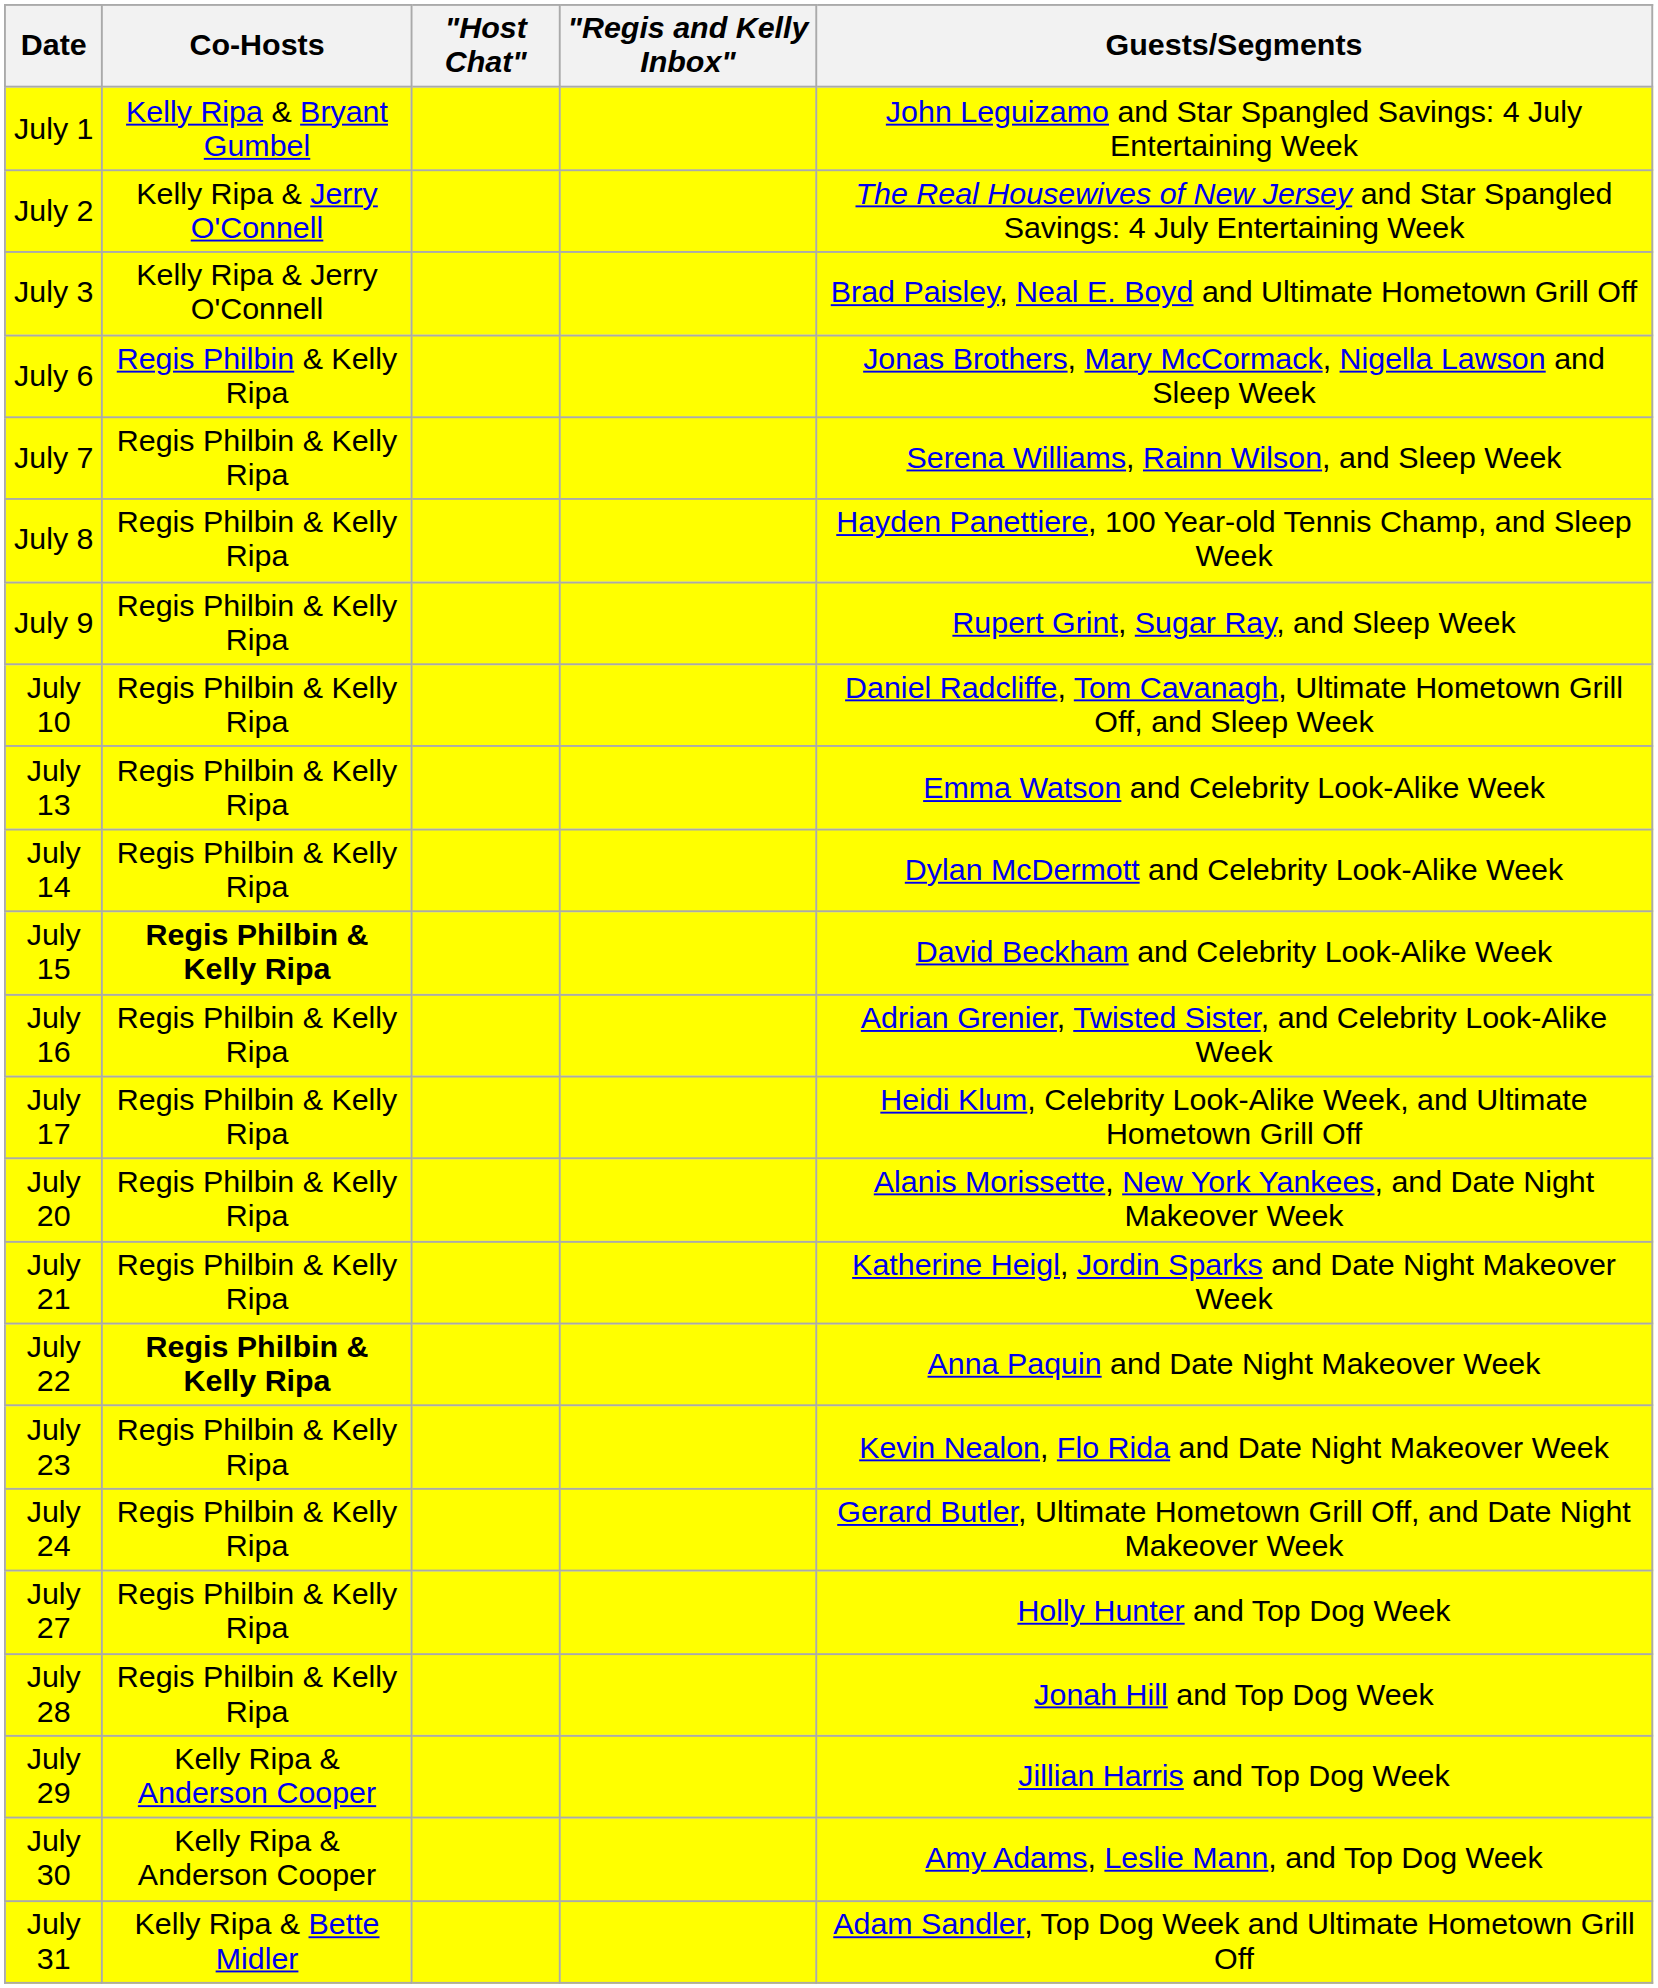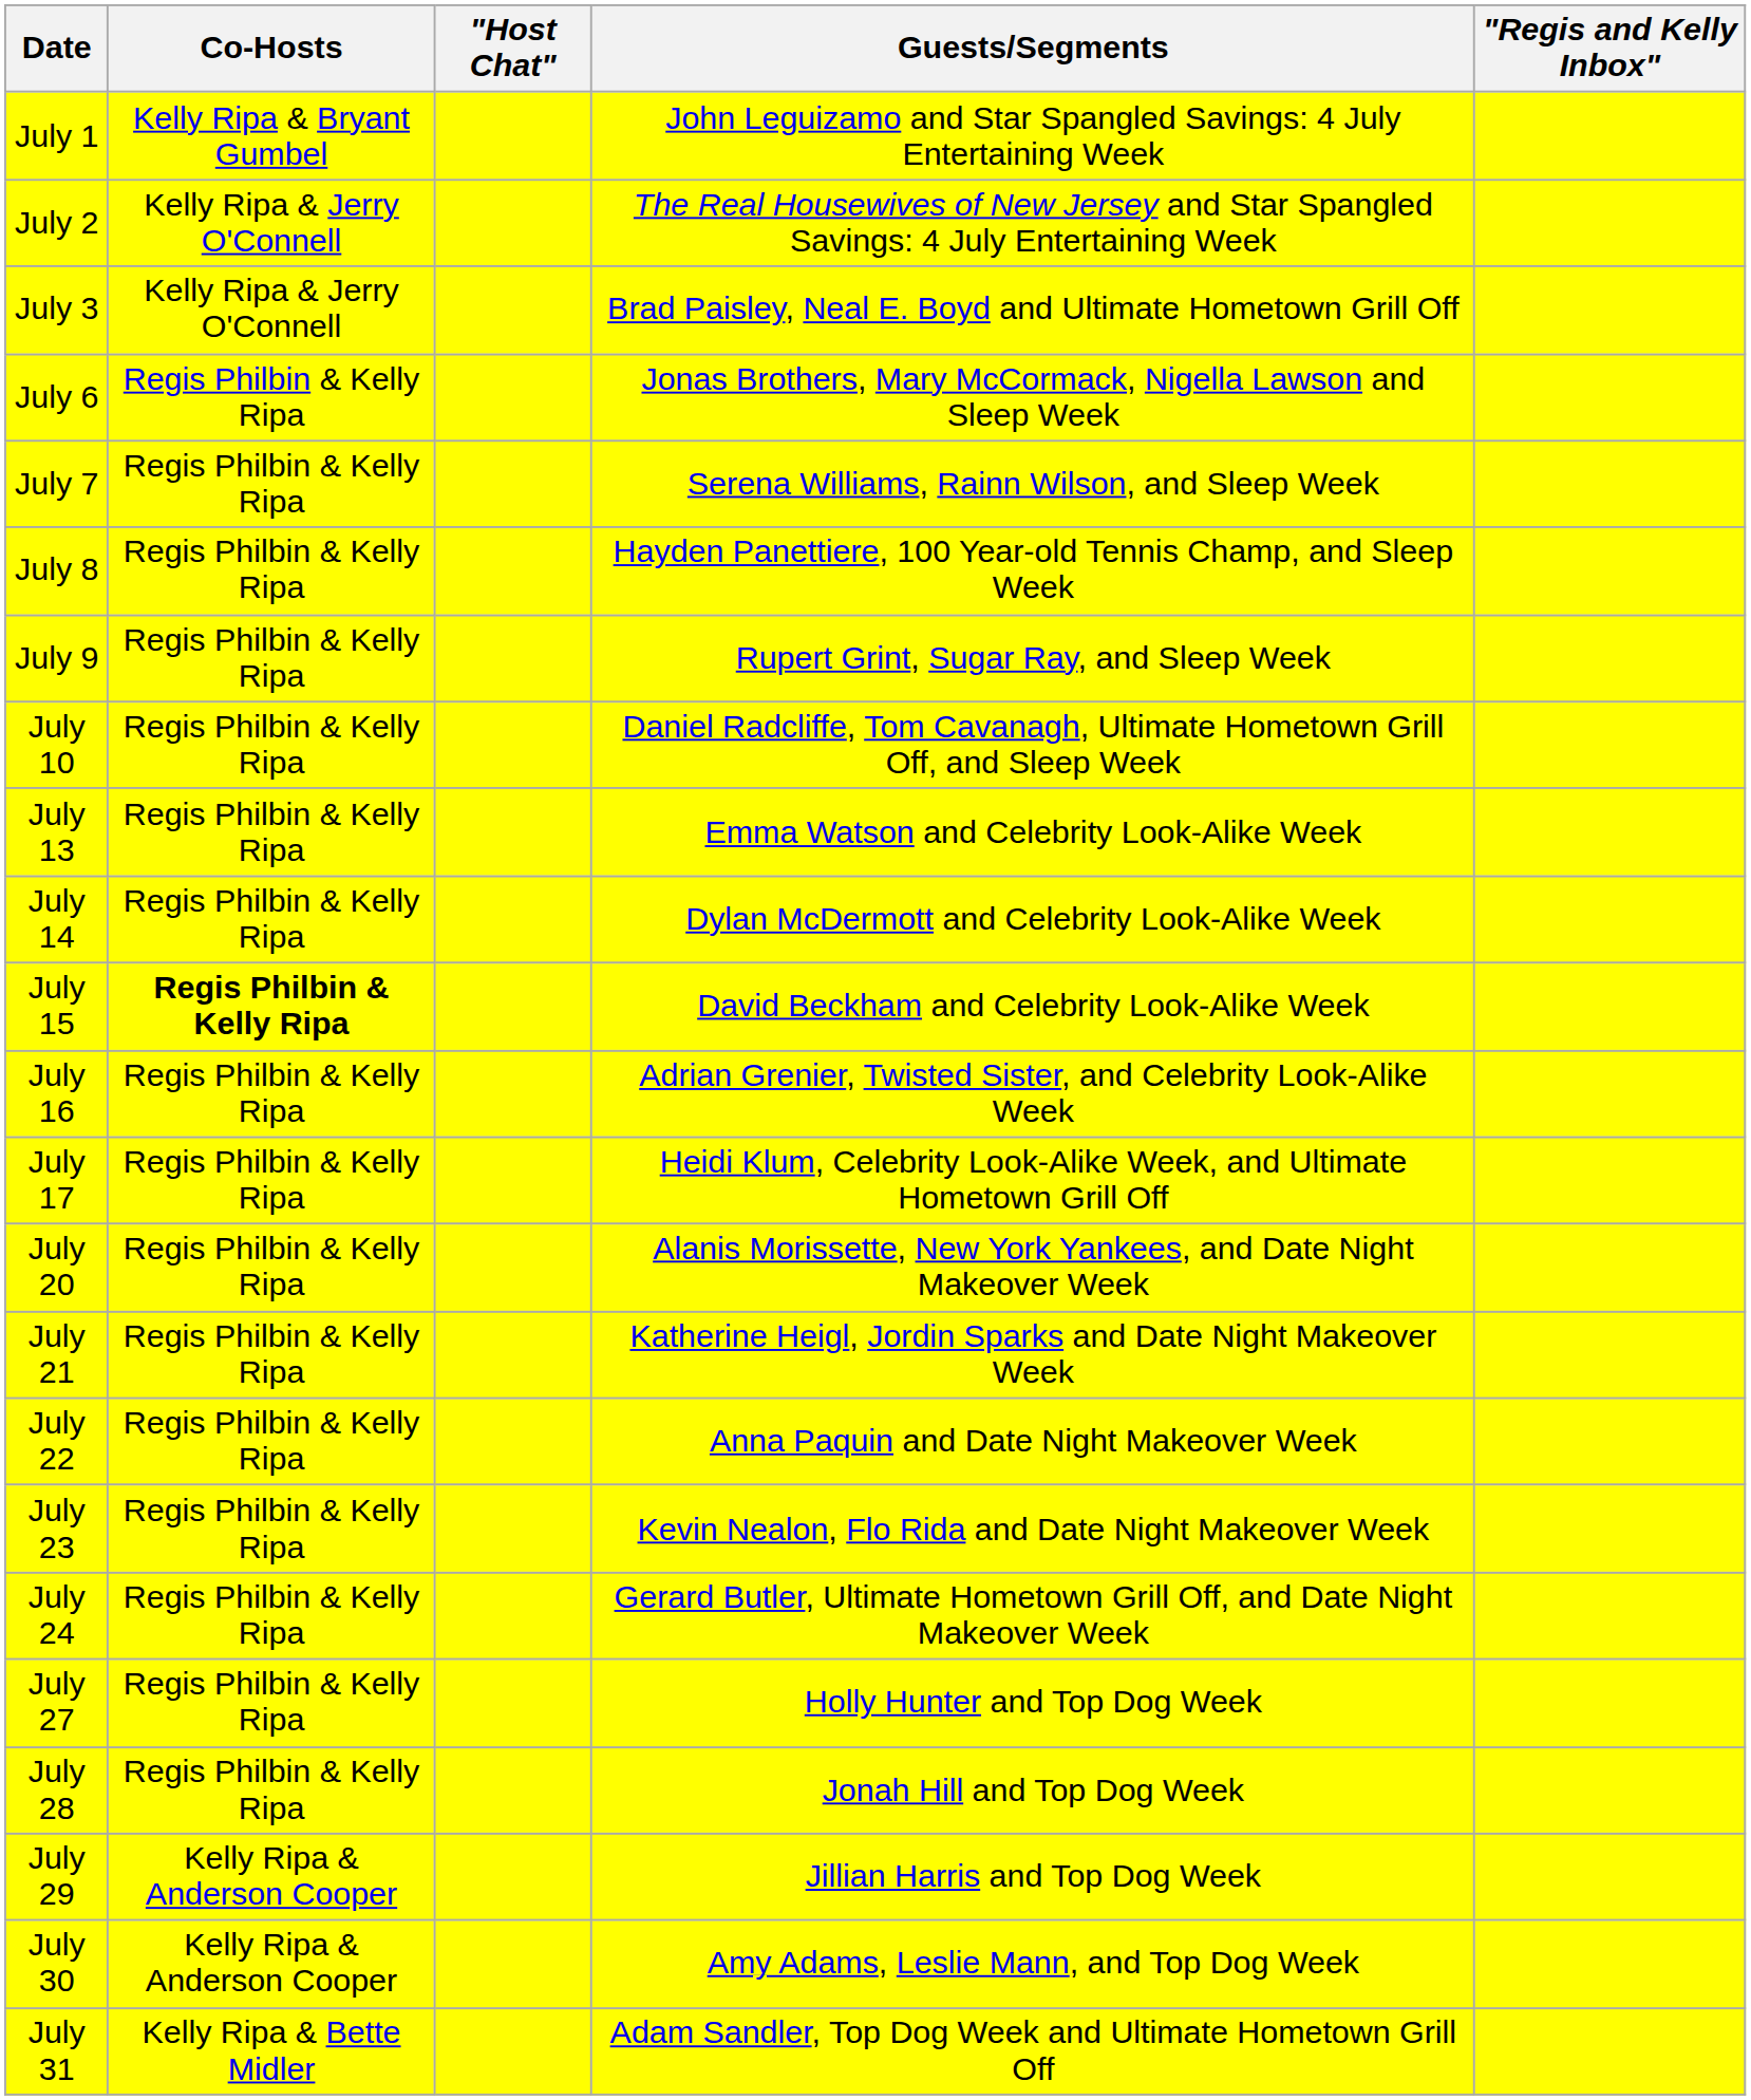 <table class="wikitable sortable" style="text-align:center;">
 <tr>
 <th>Date</th>
 <th>Co-Hosts</th>
 <th><em>"Host Chat"</em></th>
+<th>Guests/Segments</th>
 <th><em>"Regis and Kelly Inbox"</em></th>
-<th>Guests/Segments</th>
 </tr>
 <tr style="background:yellow;">
 <td>July 1</td>
 <td><a href='#'>Kelly Ripa</a> & <a href='#'>Bryant Gumbel</a></td>
 <td></td>
+<td><a href='#'>John Leguizamo</a> and Star Spangled Savings: 4 July Entertaining Week</td>
 <td></td>
-<td><a href='#'>John Leguizamo</a> and Star Spangled Savings: 4 July Entertaining Week</td>
 </tr>
 <tr style="background:yellow;">
 <td>July 2</td>
 <td>Kelly Ripa & <a href='#'>Jerry O'Connell</a></td>
 <td></td>
+<td><em><a href='#'>The Real Housewives of New Jersey</a></em> and Star Spangled Savings: 4 July Entertaining Week</td>
 <td></td>
-<td><em><a href='#'>The Real Housewives of New Jersey</a></em> and Star Spangled Savings: 4 July Entertaining Week</td>
 </tr>
 <tr style="background:yellow;">
 <td>July 3</td>
 <td>Kelly Ripa & Jerry O'Connell</td>
 <td></td>
+<td><a href='#'>Brad Paisley</a>, <a href='#'>Neal E. Boyd</a> and Ultimate Hometown Grill Off</td>
 <td></td>
-<td><a href='#'>Brad Paisley</a>, <a href='#'>Neal E. Boyd</a> and Ultimate Hometown Grill Off</td>
 </tr>
 <tr style="background:yellow;">
 <td>July 6</td>
 <td><a href='#'>Regis Philbin</a> & Kelly Ripa</td>
 <td></td>
+<td><a href='#'>Jonas Brothers</a>, <a href='#'>Mary McCormack</a>, <a href='#'>Nigella Lawson</a> and Sleep Week</td>
 <td></td>
-<td><a href='#'>Jonas Brothers</a>, <a href='#'>Mary McCormack</a>, <a href='#'>Nigella Lawson</a> and Sleep Week</td>
 </tr>
 <tr style="background:yellow;">
 <td>July 7</td>
 <td>Regis Philbin & Kelly Ripa</td>
 <td></td>
+<td><a href='#'>Serena Williams</a>, <a href='#'>Rainn Wilson</a>, and Sleep Week</td>
 <td></td>
-<td><a href='#'>Serena Williams</a>, <a href='#'>Rainn Wilson</a>, and Sleep Week</td>
 </tr>
 <tr style="background:yellow;">
 <td>July 8</td>
 <td>Regis Philbin & Kelly Ripa</td>
 <td></td>
+<td><a href='#'>Hayden Panettiere</a>, 100 Year-old Tennis Champ, and Sleep Week</td>
 <td></td>
-<td><a href='#'>Hayden Panettiere</a>, 100 Year-old Tennis Champ, and Sleep Week</td>
 </tr>
 <tr style="background:yellow;">
 <td>July 9</td>
 <td>Regis Philbin & Kelly Ripa</td>
 <td></td>
+<td><a href='#'>Rupert Grint</a>, <a href='#'>Sugar Ray</a>, and Sleep Week</td>
 <td></td>
-<td><a href='#'>Rupert Grint</a>, <a href='#'>Sugar Ray</a>, and Sleep Week</td>
 </tr>
 <tr style="background:yellow;">
 <td>July 10</td>
 <td>Regis Philbin & Kelly Ripa</td>
 <td></td>
+<td><a href='#'>Daniel Radcliffe</a>, <a href='#'>Tom Cavanagh</a>, Ultimate Hometown Grill Off, and Sleep Week</td>
 <td></td>
-<td><a href='#'>Daniel Radcliffe</a>, <a href='#'>Tom Cavanagh</a>, Ultimate Hometown Grill Off, and Sleep Week</td>
 </tr>
 <tr style="background:yellow;">
 <td>July 13</td>
 <td>Regis Philbin & Kelly Ripa</td>
 <td></td>
+<td><a href='#'>Emma Watson</a> and Celebrity Look-Alike Week</td>
 <td></td>
-<td><a href='#'>Emma Watson</a> and Celebrity Look-Alike Week</td>
 </tr>
 <tr style="background:yellow;">
 <td>July 14</td>
 <td>Regis Philbin & Kelly Ripa</td>
 <td></td>
+<td><a href='#'>Dylan McDermott</a> and Celebrity Look-Alike Week</td>
 <td></td>
-<td><a href='#'>Dylan McDermott</a> and Celebrity Look-Alike Week</td>
 </tr>
 <tr style="background:yellow;">
 <td>July 15</td>
 <td><strong>Regis Philbin & Kelly Ripa</strong></td>
 <td></td>
+<td><a href='#'>David Beckham</a> and Celebrity Look-Alike Week</td>
 <td></td>
-<td><a href='#'>David Beckham</a> and Celebrity Look-Alike Week</td>
 </tr>
 <tr style="background:yellow;">
 <td>July 16</td>
 <td>Regis Philbin & Kelly Ripa</td>
 <td></td>
+<td><a href='#'>Adrian Grenier</a>, <a href='#'>Twisted Sister</a>, and Celebrity Look-Alike Week</td>
 <td></td>
-<td><a href='#'>Adrian Grenier</a>, <a href='#'>Twisted Sister</a>, and Celebrity Look-Alike Week</td>
 </tr>
 <tr style="background:yellow;">
 <td>July 17</td>
 <td>Regis Philbin & Kelly Ripa</td>
 <td></td>
+<td><a href='#'>Heidi Klum</a>, Celebrity Look-Alike Week, and Ultimate Hometown Grill Off</td>
 <td></td>
-<td><a href='#'>Heidi Klum</a>, Celebrity Look-Alike Week, and Ultimate Hometown Grill Off</td>
 </tr>
 <tr style="background:yellow;">
 <td>July 20</td>
 <td>Regis Philbin & Kelly Ripa</td>
 <td></td>
+<td><a href='#'>Alanis Morissette</a>, <a href='#'>New York Yankees</a>, and Date Night Makeover Week</td>
 <td></td>
-<td><a href='#'>Alanis Morissette</a>, <a href='#'>New York Yankees</a>, and Date Night Makeover Week</td>
 </tr>
 <tr style="background:yellow;">
 <td>July 21</td>
 <td>Regis Philbin & Kelly Ripa</td>
 <td></td>
+<td><a href='#'>Katherine Heigl</a>, <a href='#'>Jordin Sparks</a> and Date Night Makeover Week</td>
 <td></td>
-<td><a href='#'>Katherine Heigl</a>, <a href='#'>Jordin Sparks</a> and Date Night Makeover Week</td>
 </tr>
 <tr style="background:yellow;">
 <td>July 22</td>
-<td><strong>Regis Philbin & Kelly Ripa</strong></td>
-<td></td>
+<td>Regis Philbin & Kelly Ripa</td>
 <td></td>
 <td><a href='#'>Anna Paquin</a> and Date Night Makeover Week</td>
+<td></td>
 </tr>
 <tr style="background:yellow;">
 <td>July 23</td>
 <td>Regis Philbin & Kelly Ripa</td>
 <td></td>
+<td><a href='#'>Kevin Nealon</a>, <a href='#'>Flo Rida</a> and Date Night Makeover Week</td>
 <td></td>
-<td><a href='#'>Kevin Nealon</a>, <a href='#'>Flo Rida</a> and Date Night Makeover Week</td>
 </tr>
 <tr style="background:yellow;">
 <td>July 24</td>
 <td>Regis Philbin & Kelly Ripa</td>
 <td></td>
+<td><a href='#'>Gerard Butler</a>, Ultimate Hometown Grill Off, and Date Night Makeover Week</td>
 <td></td>
-<td><a href='#'>Gerard Butler</a>, Ultimate Hometown Grill Off, and Date Night Makeover Week</td>
 </tr>
 <tr style="background:yellow;">
 <td>July 27</td>
 <td>Regis Philbin & Kelly Ripa</td>
 <td></td>
+<td><a href='#'>Holly Hunter</a> and Top Dog Week</td>
 <td></td>
-<td><a href='#'>Holly Hunter</a> and Top Dog Week</td>
 </tr>
 <tr style="background:yellow;">
 <td>July 28</td>
 <td>Regis Philbin & Kelly Ripa</td>
 <td></td>
+<td><a href='#'>Jonah Hill</a> and Top Dog Week</td>
 <td></td>
-<td><a href='#'>Jonah Hill</a> and Top Dog Week</td>
 </tr>
 <tr style="background:yellow;">
 <td>July 29</td>
 <td>Kelly Ripa & <a href='#'>Anderson Cooper</a></td>
 <td></td>
+<td><a href='#'>Jillian Harris</a> and Top Dog Week</td>
 <td></td>
-<td><a href='#'>Jillian Harris</a> and Top Dog Week</td>
 </tr>
 <tr style="background:yellow;">
 <td>July 30</td>
 <td>Kelly Ripa & Anderson Cooper</td>
 <td></td>
+<td><a href='#'>Amy Adams</a>, <a href='#'>Leslie Mann</a>, and Top Dog Week</td>
 <td></td>
-<td><a href='#'>Amy Adams</a>, <a href='#'>Leslie Mann</a>, and Top Dog Week</td>
 </tr>
 <tr style="background:yellow;">
 <td>July 31</td>
 <td>Kelly Ripa & <a href='#'>Bette Midler</a></td>
 <td></td>
+<td><a href='#'>Adam Sandler</a>, Top Dog Week and Ultimate Hometown Grill Off</td>
 <td></td>
-<td><a href='#'>Adam Sandler</a>, Top Dog Week and Ultimate Hometown Grill Off</td>
 </tr>
 </table>
